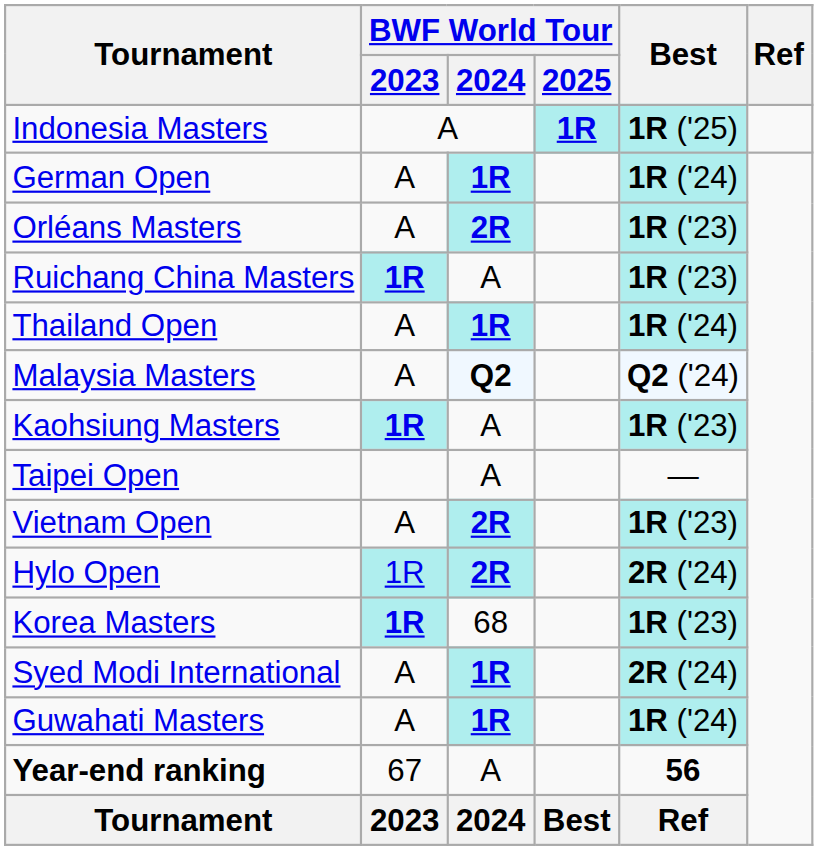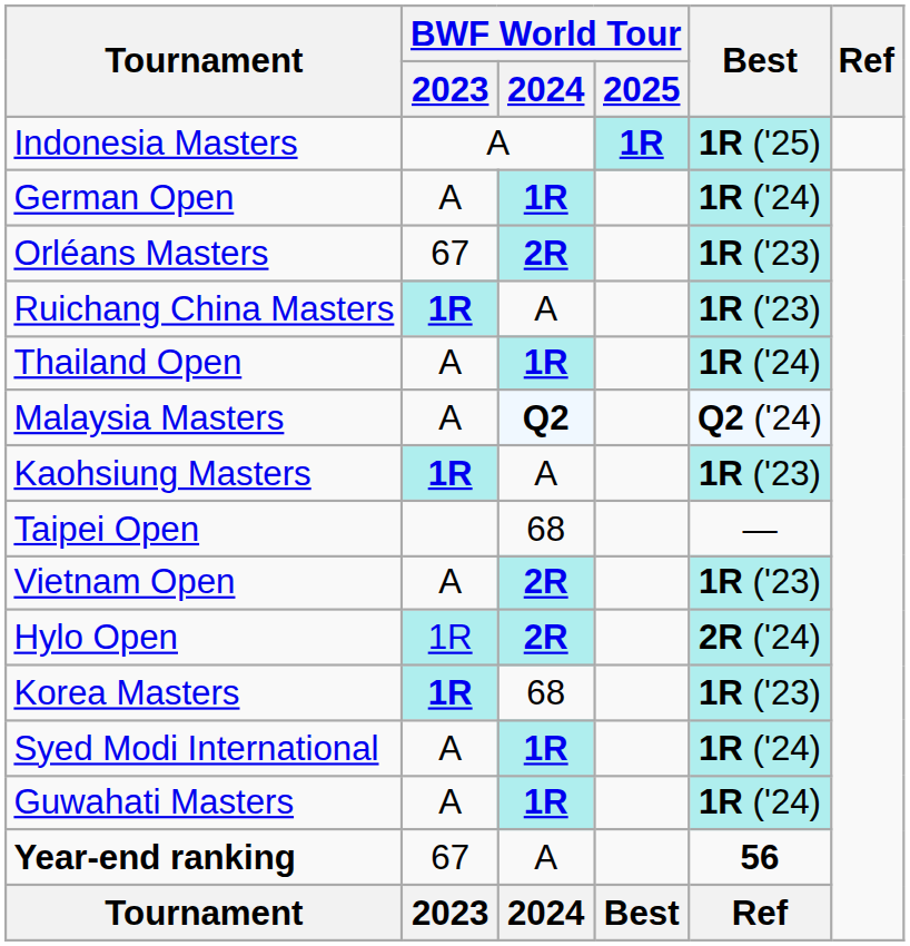 <table style='font-size: 90%; text-align:center;' class='wikitable'>
 <tr>
 <th rowspan="2">Tournament</th>
 <th colspan="3"><a href='#'>BWF World Tour</a></th>
 <th rowspan="2">Best</th>
 <th rowspan="2">Ref</th>
 </tr>
 <tr>
 <th><a href='#'>2023</a></th>
 <th><a href='#'>2024</a></th>
 <th><a href='#'>2025</a></th>
 </tr>
 <tr>
 <td align=left><a href='#'>Indonesia Masters</a></td>
 <td colspan="2">A</td>
 <td bgcolor=AFEEEE><strong><a href='#'>1R</a></strong></td>
 <td bgcolor=AFEEEE><strong>1R</strong> ('25)</td>
 <td></td>
 </tr>
 <tr>
 <td align=left><a href='#'>German Open</a></td>
 <td>A</td>
 <td bgcolor=AFEEEE><strong><a href='#'>1R</a></strong></td>
 <td></td>
 <td bgcolor=AFEEEE><strong>1R</strong> ('24)</td>
 </tr>
 <tr>
 <td align=left><a href='#'>Orléans Masters</a></td>
-<td>A</td>
+<td 2023;>67</td>
 <td bgcolor=AFEEEE><strong><a href='#'>2R</a></strong></td>
 <td></td>
 <td bgcolor=AFEEEE><strong>1R</strong> ('23)</td>
 </tr>
 <tr>
 <td align=left><a href='#'>Ruichang China Masters</a></td>
 <td bgcolor=AFEEEE><strong><a href='#'>1R</a></strong></td>
 <td>A</td>
 <td></td>
 <td bgcolor=AFEEEE><strong>1R</strong> ('23)</td>
 </tr>
 <tr>
 <td align=left><a href='#'>Thailand Open</a></td>
 <td>A</td>
 <td bgcolor=AFEEEE><strong><a href='#'>1R</a></strong></td>
 <td></td>
 <td bgcolor=AFEEEE><strong>1R</strong> ('24)</td>
 </tr>
 <tr>
 <td align=left><a href='#'>Malaysia Masters</a></td>
 <td>A</td>
 <td 2024; bgcolor=F0F8FF><strong>Q2</strong></td>
 <td></td>
 <td bgcolor=F0F8FF><strong>Q2</strong> ('24)</td>
 </tr>
 <tr>
 <td align=left><a href='#'>Kaohsiung Masters</a></td>
 <td bgcolor=AFEEEE><strong><a href='#'>1R</a></strong></td>
 <td>A</td>
 <td></td>
 <td bgcolor=AFEEEE><strong>1R</strong> ('23)</td>
 </tr>
 <tr>
 <td align=left><a href='#'>Taipei Open</a></td>
 <td><a href='#'></a></td>
-<td>A</td>
+<td 2024;>68</td>
 <td></td>
 <td>—</td>
 </tr>
 <tr>
 <td align=left><a href='#'>Vietnam Open</a></td>
 <td>A</td>
 <td bgcolor=AFEEEE><strong><a href='#'>2R</a></strong></td>
 <td></td>
 <td bgcolor=AFEEEE><strong>1R</strong> ('23)</td>
 </tr>
 <tr>
 <td align=left><a href='#'>Hylo Open</a></td>
 <td bgcolor=AFEEEE><a href='#'>1R</a></td>
 <td bgcolor=AFEEEE><strong><a href='#'>2R</a></strong></td>
 <td></td>
 <td bgcolor=AFEEEE><strong>2R</strong> ('24)</td>
 </tr>
 <tr>
 <td align=left><a href='#'>Korea Masters</a></td>
 <td bgcolor=AFEEEE><strong><a href='#'>1R</a></strong></td>
 <td 2024;>68</td>
 <td></td>
 <td bgcolor=AFEEEE><strong>1R</strong> ('23)</td>
 </tr>
 <tr>
 <td align=left><a href='#'>Syed Modi International</a></td>
 <td>A</td>
 <td bgcolor=AFEEEE><strong><a href='#'>1R</a></strong></td>
 <td></td>
-<td bgcolor=AFEEEE><strong>2R</strong> ('24)</td>
+<td bgcolor=AFEEEE><strong>1R</strong> ('24)</td>
 </tr>
 <tr>
 <td align=left><a href='#'>Guwahati Masters</a></td>
 <td>A</td>
 <td bgcolor=AFEEEE><strong><a href='#'>1R</a></strong></td>
 <td></td>
 <td bgcolor=AFEEEE><strong>1R</strong> ('24)</td>
 </tr>
 <tr>
 <td align=left><strong>Year-end ranking</strong></td>
 <td 2023;>67</td>
 <td>A</td>
 <td 2025;></td>
 <td Best;><strong>56</strong></td>
 </tr>
 <tr>
 <th>Tournament</th>
 <th>2023</th>
 <th>2024</th>
 <th>Best</th>
 <th>Ref</th>
 </tr>
 </table>
